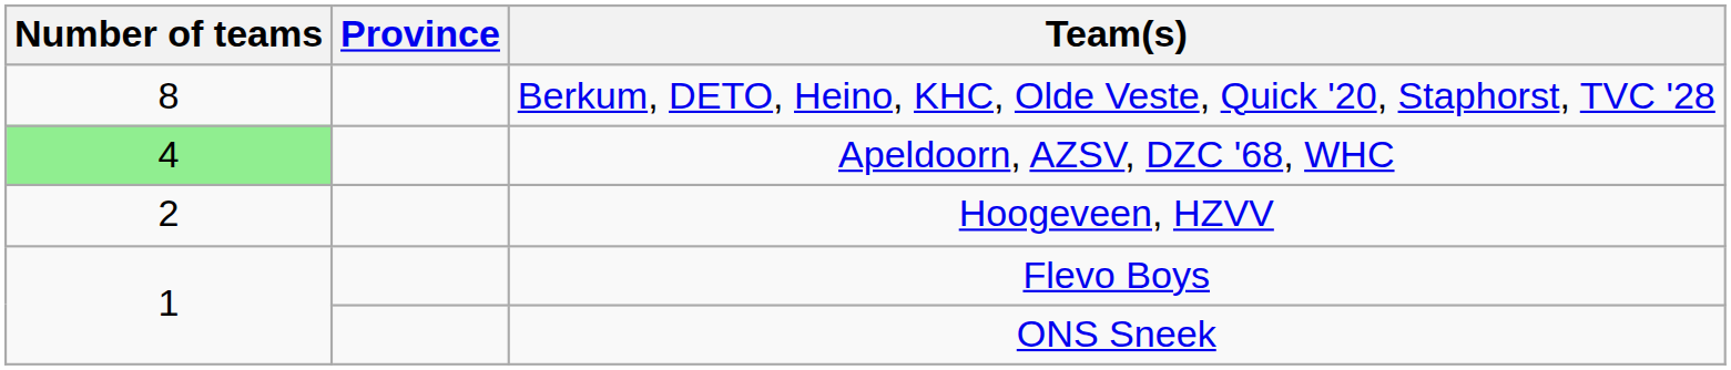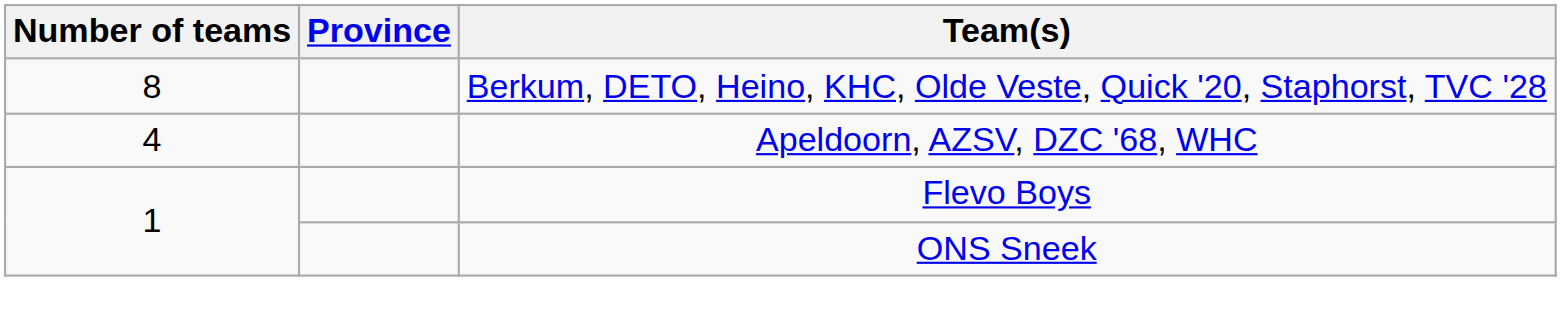 <table class="wikitable" style="text-align:center">
 <tr>
 <th>Number of teams</th>
 <th><a href='#'>Province</a></th>
 <th>Team(s)</th>
 </tr>
 <tr>
 <td>8</td>
 <td align="left"></td>
 <td><a href='#'>Berkum</a>, <a href='#'>DETO</a>, <a href='#'>Heino</a>, <a href='#'>KHC</a>, <a href='#'>Olde Veste</a>, <a href='#'>Quick '20</a>, <a href='#'>Staphorst</a>, <a href='#'>TVC '28</a></td>
 </tr>
 <tr>
-<td style="background: lightgreen;">4</td>
+<td>4</td>
 <td align="left"></td>
 <td><a href='#'>Apeldoorn</a>, <a href='#'>AZSV</a>, <a href='#'>DZC '68</a>, <a href='#'>WHC</a></td>
-</tr>
-<tr>
-<td>2</td>
-<td align="left"></td>
-<td><a href='#'>Hoogeveen</a>, <a href='#'>HZVV</a></td>
 </tr>
 <tr>
 <td rowspan="2">1</td>
 <td align="left"></td>
 <td><a href='#'>Flevo Boys</a></td>
 </tr>
 <tr>
 <td align="left"></td>
 <td><a href='#'>ONS Sneek</a></td>
 </tr>
 </table>
